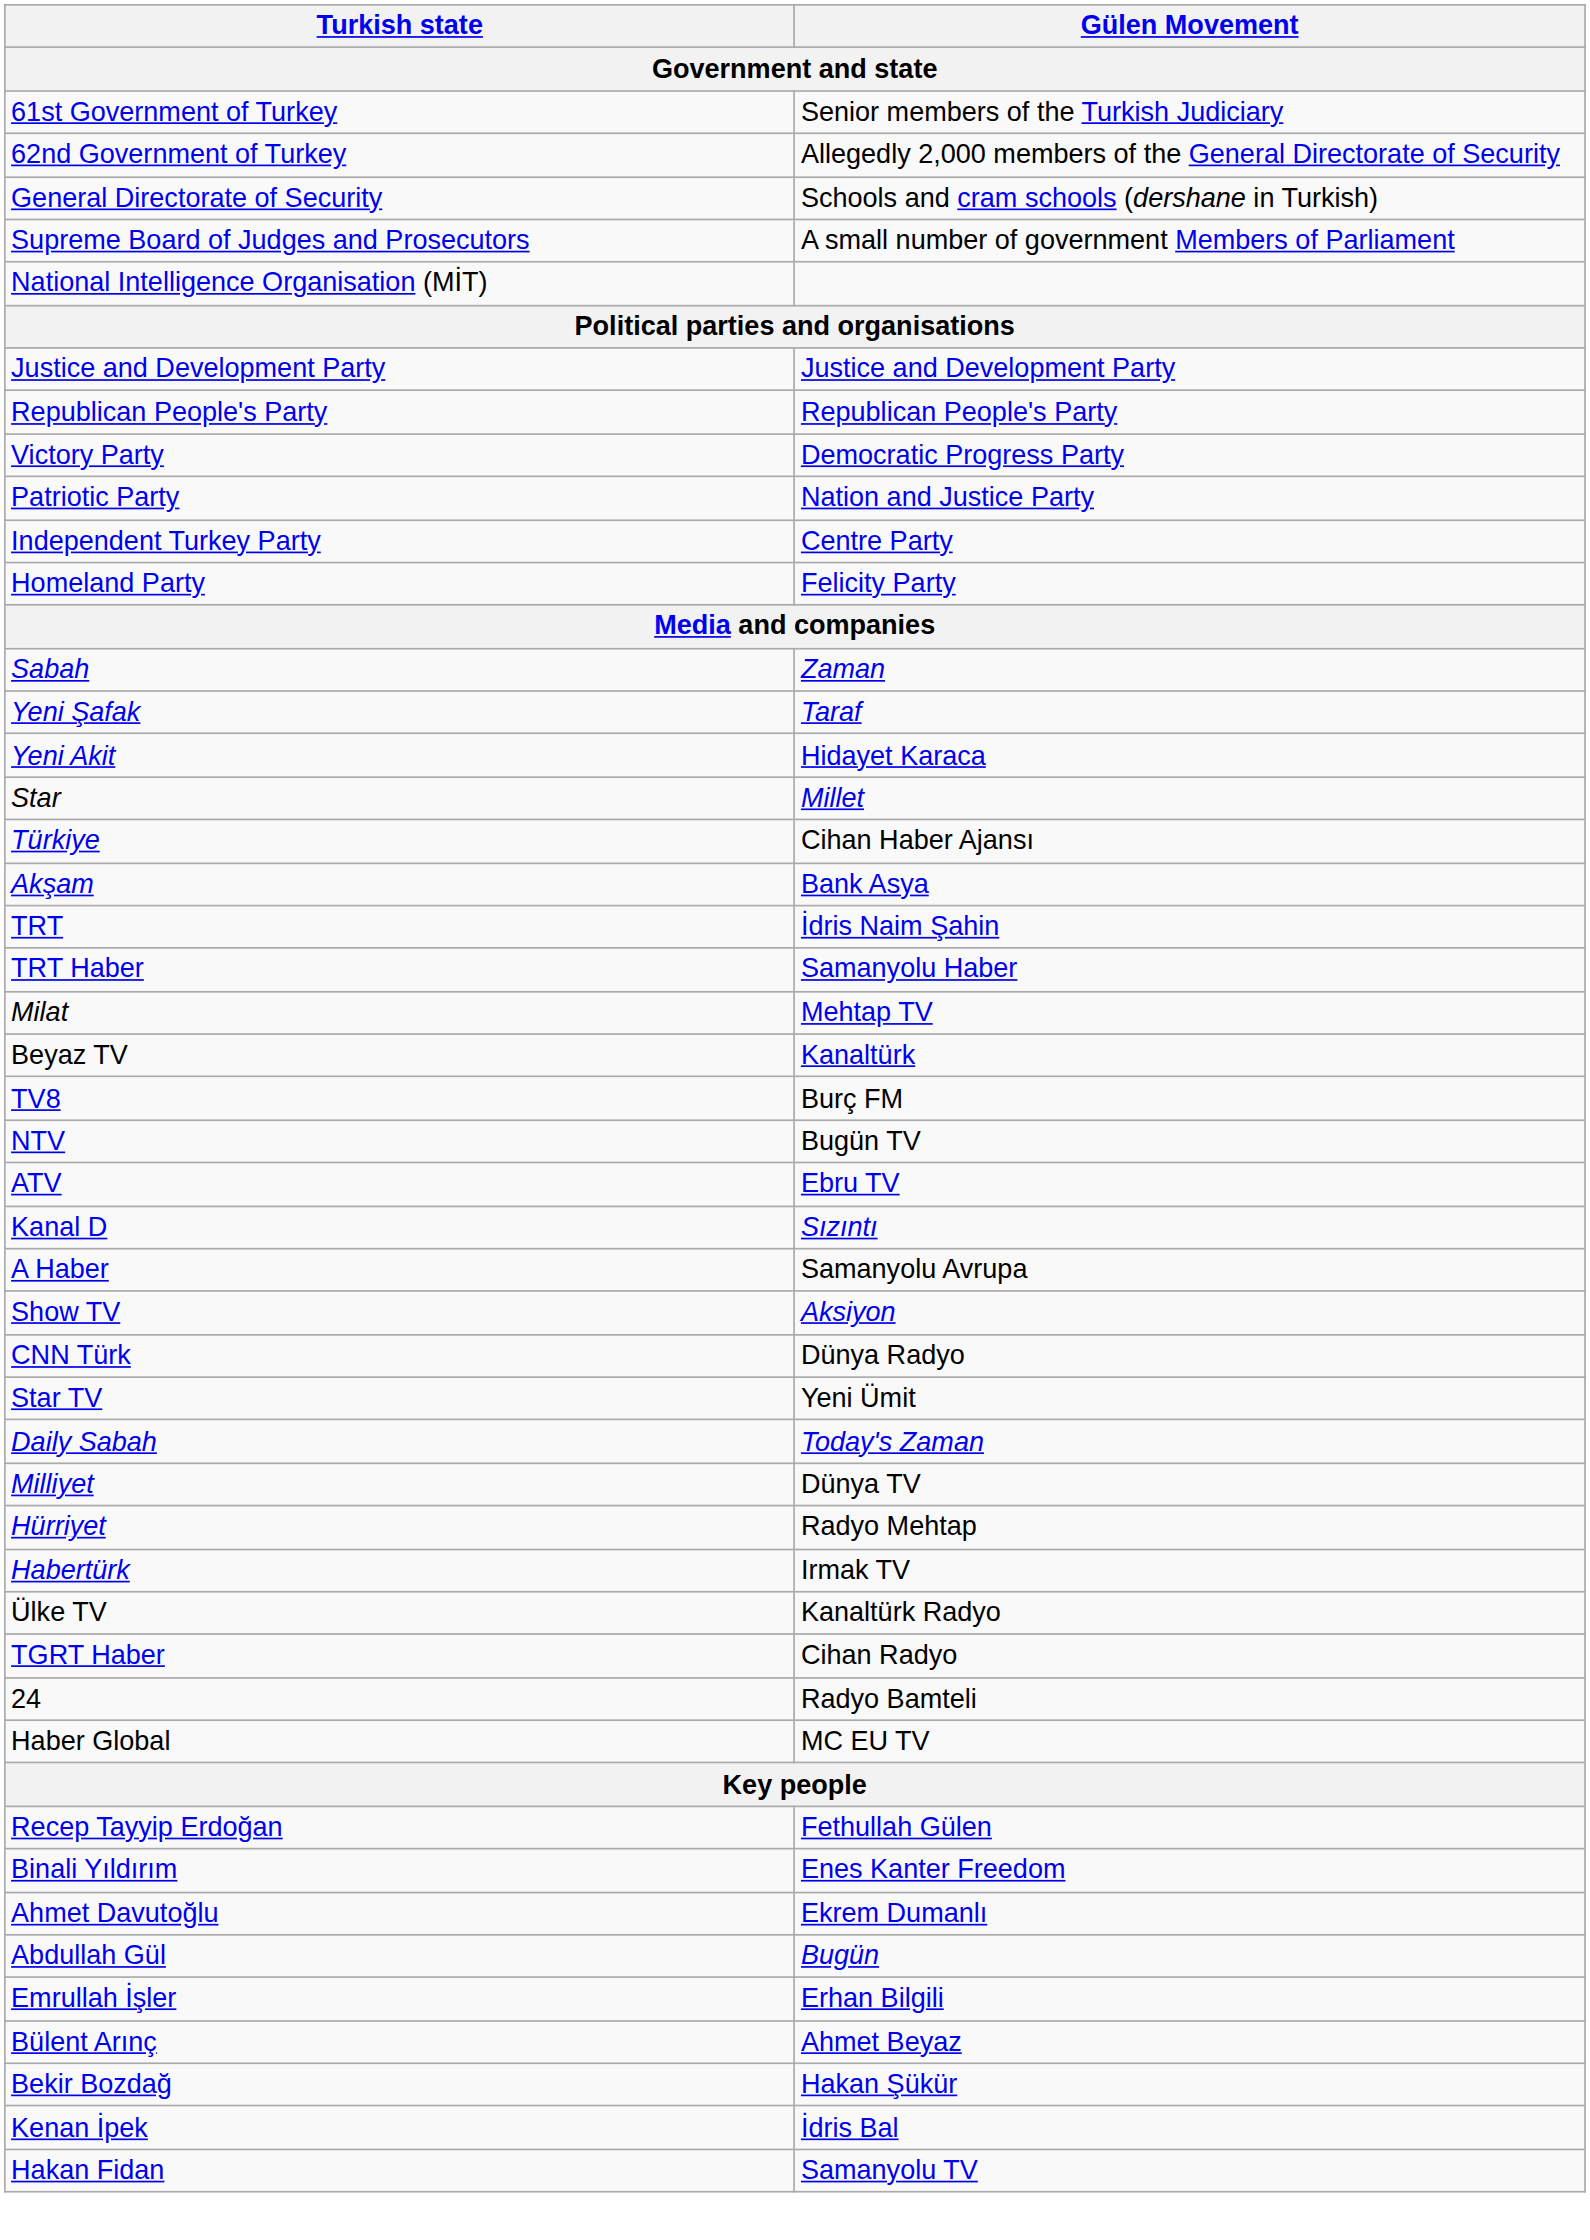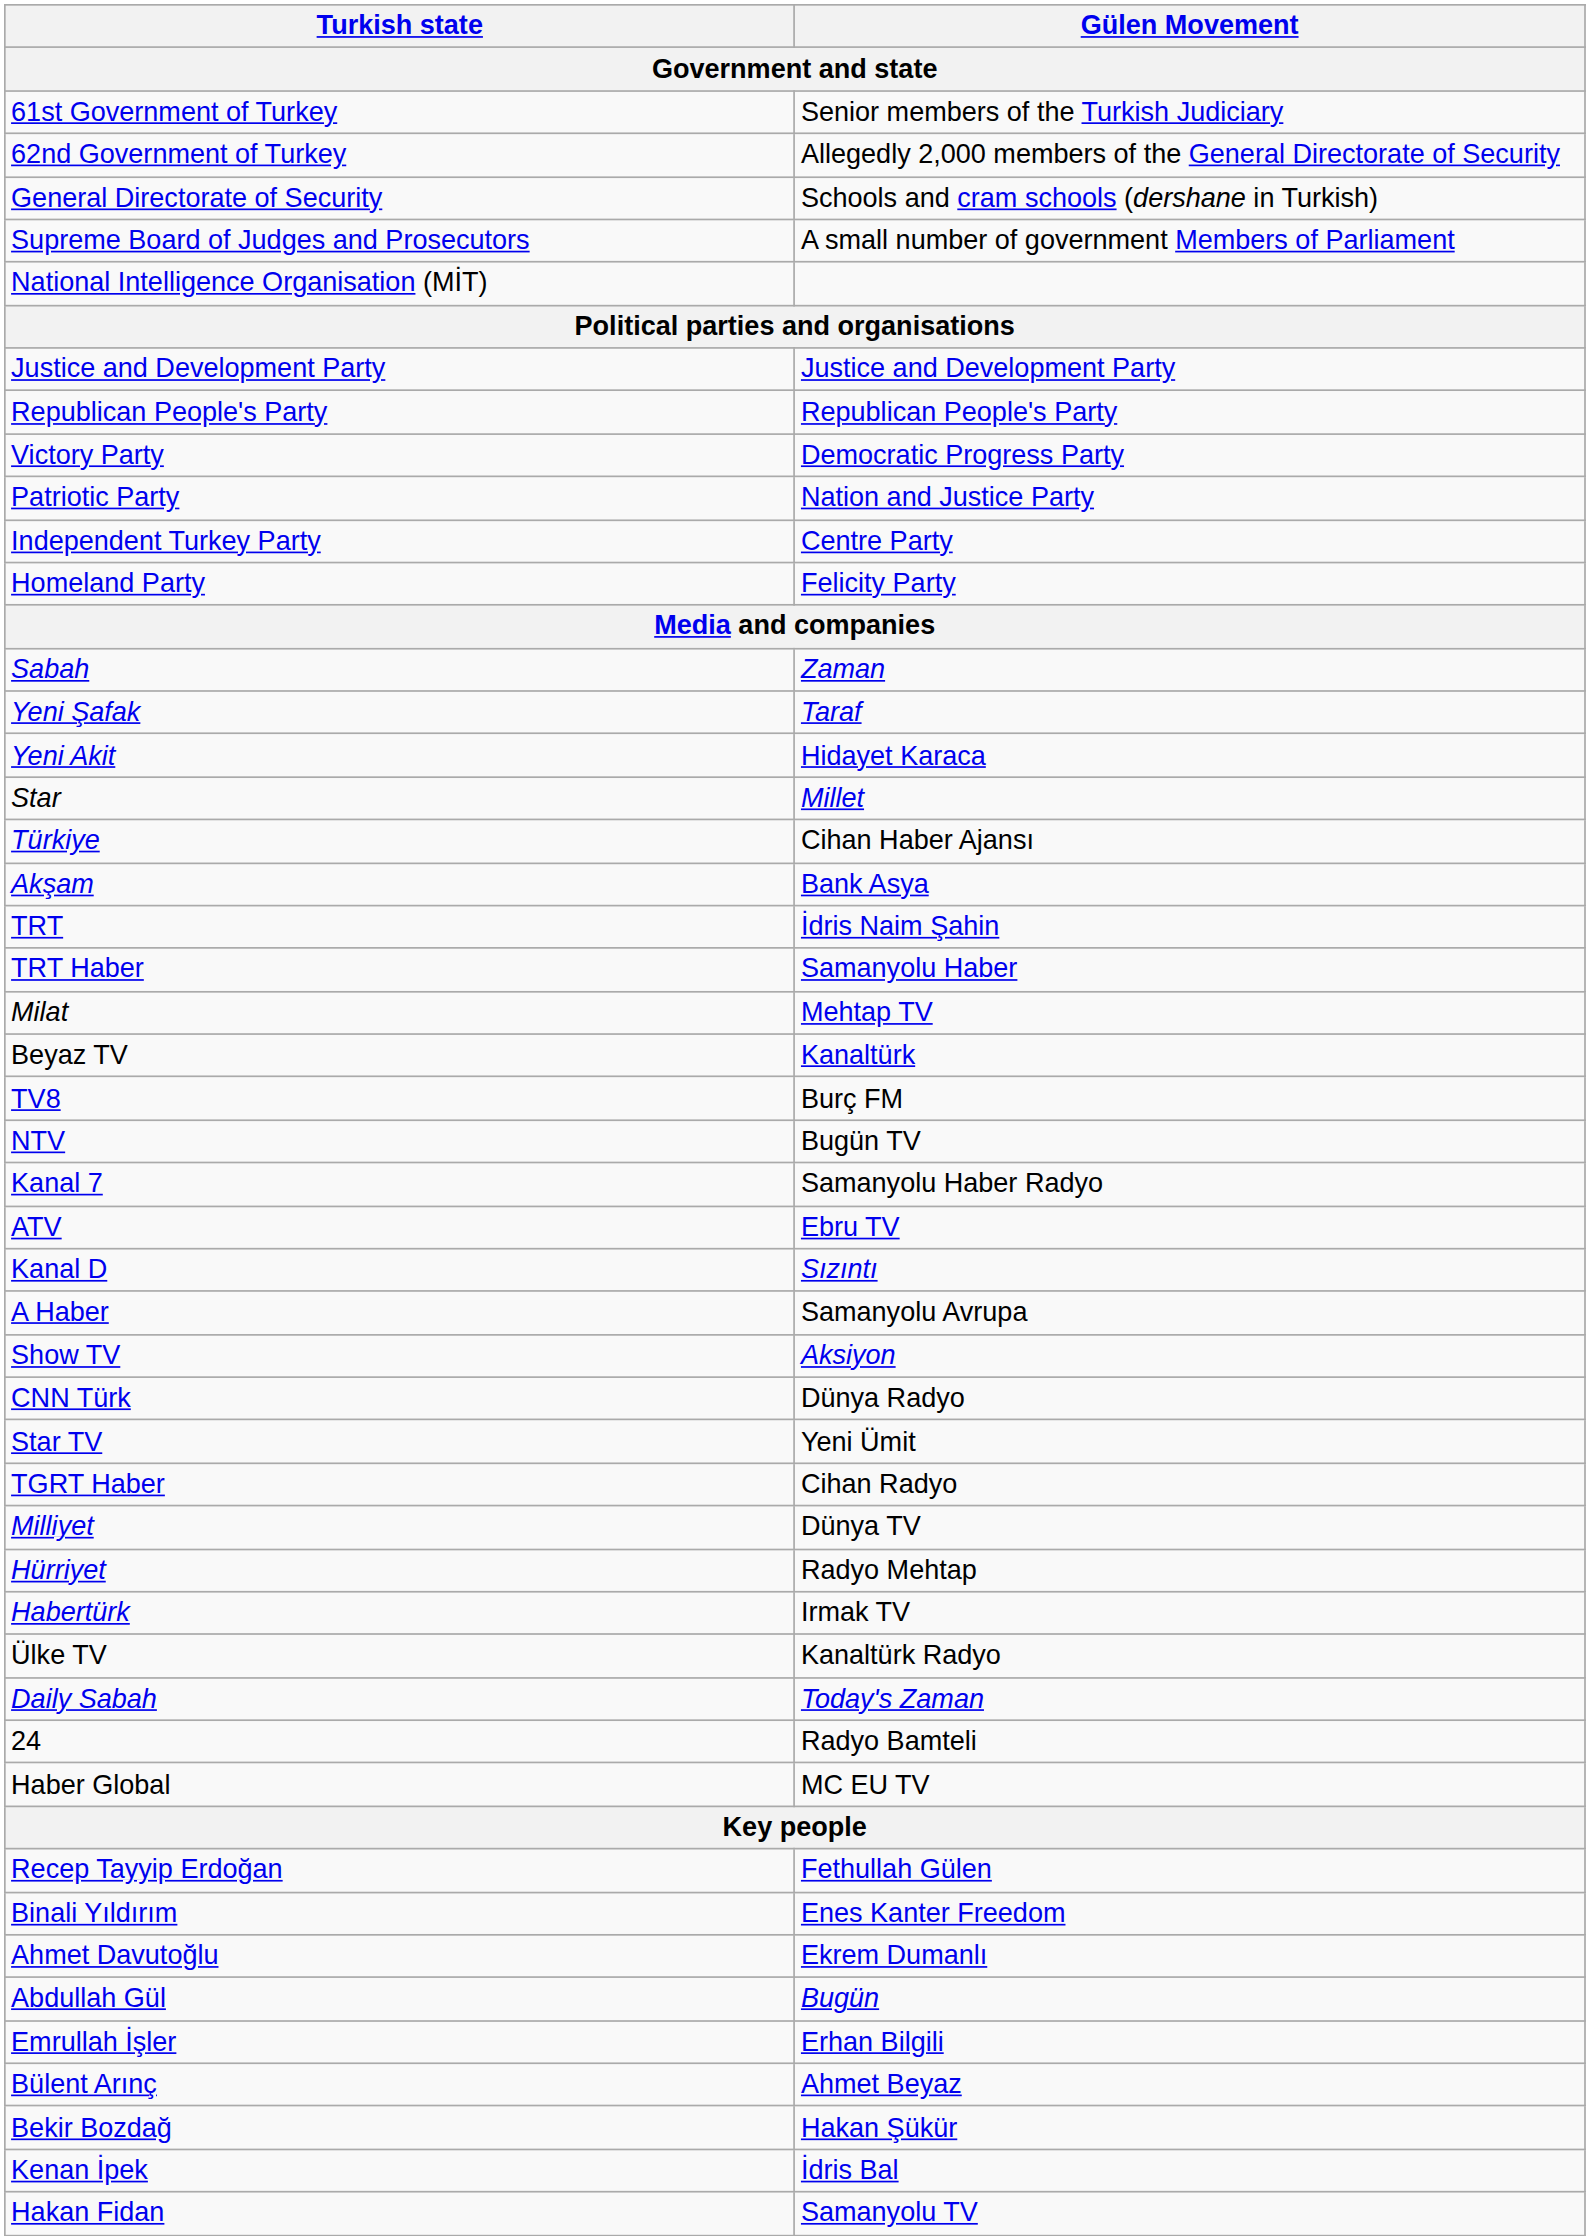 <table class="wikitable">
 <tr>
 <th width=460px><a href='#'>Turkish state</a></th>
 <th width=460px><a href='#'>Gülen Movement</a></th>
 </tr>
 <tr>
 <th colspan="2">Government and state</th>
 </tr>
 <tr>
 <td><a href='#'>61st Government of Turkey</a></td>
 <td>Senior members of the <a href='#'>Turkish Judiciary</a></td>
 </tr>
 <tr>
 <td><a href='#'>62nd Government of Turkey</a></td>
 <td>Allegedly 2,000 members of the <a href='#'>General Directorate of Security</a></td>
 </tr>
 <tr>
 <td><a href='#'>General Directorate of Security</a></td>
 <td>Schools and <a href='#'>cram schools</a> (<em>dershane</em> in Turkish)</td>
 </tr>
 <tr>
 <td><a href='#'>Supreme Board of Judges and Prosecutors</a> </td>
 <td>A small number of government <a href='#'>Members of Parliament</a></td>
 </tr>
 <tr>
 <td><a href='#'>National Intelligence Organisation</a> (MİT)</td>
 <td></td>
 </tr>
 <tr>
 <th colspan="2">Political parties and organisations</th>
 </tr>
 <tr>
 <td><a href='#'>Justice and Development Party</a> </td>
 <td><a href='#'>Justice and Development Party</a> </td>
 </tr>
 <tr>
 <td><a href='#'>Republican People's Party</a> </td>
 <td><a href='#'>Republican People's Party</a> </td>
 </tr>
 <tr>
 <td><a href='#'>Victory Party</a></td>
 <td><a href='#'>Democratic Progress Party</a> </td>
 </tr>
 <tr>
 <td><a href='#'>Patriotic Party</a></td>
 <td><a href='#'>Nation and Justice Party</a> </td>
 </tr>
 <tr>
 <td><a href='#'>Independent Turkey Party</a></td>
 <td><a href='#'>Centre Party</a> </td>
 </tr>
 <tr>
 <td><a href='#'>Homeland Party</a></td>
 <td><a href='#'>Felicity Party</a></td>
 </tr>
 <tr>
 <th colspan=2><a href='#'>Media</a> and companies</th>
 </tr>
 <tr>
 <td><em><a href='#'>Sabah</a></em></td>
 <td><em><a href='#'>Zaman</a></em></td>
 </tr>
 <tr>
 <td><em><a href='#'>Yeni Şafak</a></em></td>
 <td><em><a href='#'>Taraf</a></em> </td>
 </tr>
 <tr>
 <td><em><a href='#'>Yeni Akit</a></em></td>
 <td><a href='#'>Hidayet Karaca</a></td>
 </tr>
 <tr>
 <td><em>Star</em></td>
 <td><em><a href='#'>Millet</a></em></td>
 </tr>
 <tr>
 <td><em><a href='#'>Türkiye</a></em></td>
 <td>Cihan Haber Ajansı</td>
 </tr>
 <tr>
 <td><em><a href='#'>Akşam</a></em></td>
 <td><a href='#'>Bank Asya</a></td>
 </tr>
 <tr>
 <td><a href='#'>TRT</a></td>
 <td><a href='#'>İdris Naim Şahin</a> </td>
 </tr>
 <tr>
 <td><a href='#'>TRT Haber</a></td>
 <td><a href='#'>Samanyolu Haber</a></td>
 </tr>
 <tr>
 <td><em>Milat</em></td>
 <td><a href='#'>Mehtap TV</a></td>
 </tr>
 <tr>
 <td>Beyaz TV</td>
 <td><a href='#'>Kanaltürk</a></td>
 </tr>
 <tr>
 <td><a href='#'>TV8</a></td>
 <td>Burç FM</td>
 </tr>
 <tr>
 <td><a href='#'>NTV</a></td>
 <td>Bugün TV</td>
 </tr>
 <tr>
+<td><a href='#'>Kanal 7</a></td>
+<td>Samanyolu Haber Radyo</td>
+</tr>
+<tr>
 <td><a href='#'>ATV</a></td>
 <td><a href='#'>Ebru TV</a></td>
 </tr>
 <tr>
 <td><a href='#'>Kanal D</a></td>
 <td><em><a href='#'>Sızıntı</a></em></td>
 </tr>
 <tr>
 <td><a href='#'>A Haber</a></td>
 <td>Samanyolu Avrupa</td>
 </tr>
 <tr>
 <td><a href='#'>Show TV</a></td>
 <td><em><a href='#'>Aksiyon</a></em></td>
 </tr>
 <tr>
 <td><a href='#'>CNN Türk</a></td>
 <td>Dünya Radyo</td>
 </tr>
 <tr>
 <td><a href='#'>Star TV</a></td>
 <td>Yeni Ümit</td>
 </tr>
 <tr>
-<td><em><a href='#'>Daily Sabah</a></em></td>
-<td><em><a href='#'>Today's Zaman</a></em></td>
+<td><a href='#'>TGRT Haber</a></td>
+<td>Cihan Radyo</td>
 </tr>
 <tr>
 <td><em><a href='#'>Milliyet</a></em></td>
 <td>Dünya TV</td>
 </tr>
 <tr>
 <td><em><a href='#'>Hürriyet</a></em></td>
 <td>Radyo Mehtap</td>
 </tr>
 <tr>
 <td><em><a href='#'>Habertürk</a></em></td>
 <td>Irmak TV</td>
 </tr>
 <tr>
 <td>Ülke TV</td>
 <td>Kanaltürk Radyo</td>
 </tr>
 <tr>
-<td><a href='#'>TGRT Haber</a></td>
-<td>Cihan Radyo</td>
+<td><em><a href='#'>Daily Sabah</a></em></td>
+<td><em><a href='#'>Today's Zaman</a></em></td>
 </tr>
 <tr>
 <td>24</td>
 <td>Radyo Bamteli</td>
 </tr>
 <tr>
 <td>Haber Global</td>
 <td>MC EU TV</td>
 </tr>
 <tr>
 <th colspan=2>Key people</th>
 </tr>
 <tr>
 <td><a href='#'>Recep Tayyip Erdoğan</a> </td>
 <td><a href='#'>Fethullah Gülen</a></td>
 </tr>
 <tr>
 <td><a href='#'>Binali Yıldırım</a> </td>
 <td><a href='#'>Enes Kanter Freedom</a></td>
 </tr>
 <tr>
 <td><a href='#'>Ahmet Davutoğlu</a> </td>
 <td><a href='#'>Ekrem Dumanlı</a></td>
 </tr>
 <tr>
 <td><a href='#'>Abdullah Gül</a> </td>
 <td><em><a href='#'>Bugün</a></em></td>
 </tr>
 <tr>
 <td><a href='#'>Emrullah İşler</a> </td>
 <td><a href='#'>Erhan Bilgili</a></td>
 </tr>
 <tr>
 <td><a href='#'>Bülent Arınç</a> </td>
 <td><a href='#'>Ahmet Beyaz</a></td>
 </tr>
 <tr>
 <td><a href='#'>Bekir Bozdağ</a> </td>
 <td><a href='#'>Hakan Şükür</a></td>
 </tr>
 <tr>
 <td><a href='#'>Kenan İpek</a> </td>
 <td><a href='#'>İdris Bal</a> </td>
 </tr>
 <tr>
 <td><a href='#'>Hakan Fidan</a> </td>
 <td><a href='#'>Samanyolu TV</a></td>
 </tr>
 </table>
